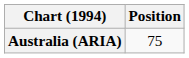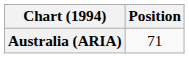 <table class="wikitable sortable plainrowheaders">
 <tr>
 <th>Chart (1994)</th>
 <th>Position</th>
 </tr>
 <tr>
 <th scope="row">Australia (ARIA)</th>
-<td align="center">75</td>
+<td align="center">71</td>
 </tr>
 </table>
